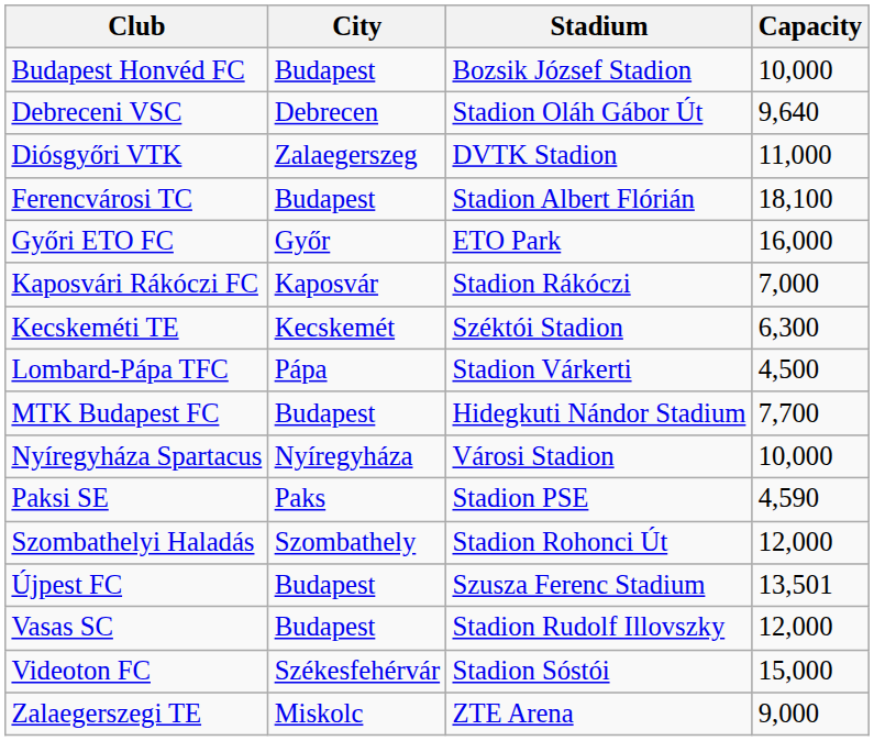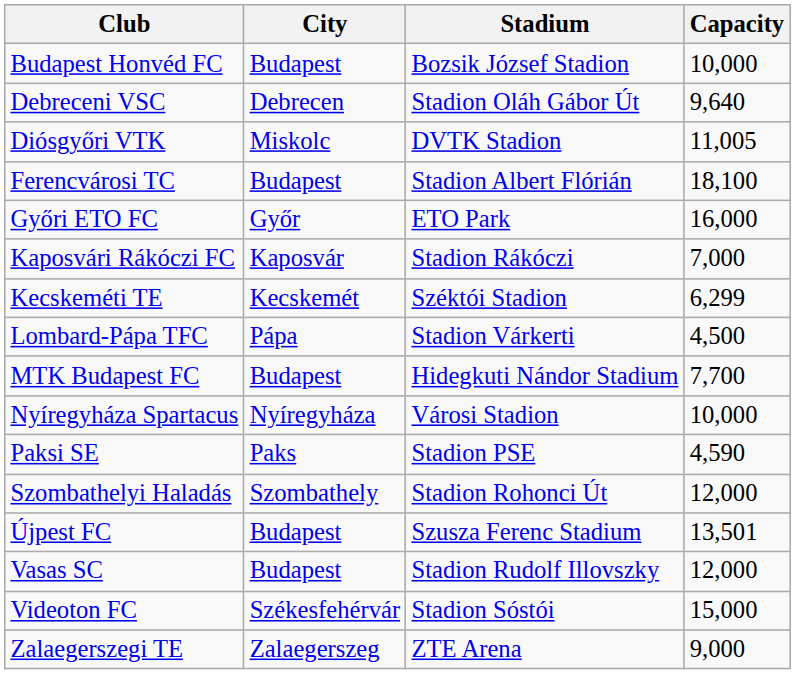 <table class="wikitable sortable">
 <tr>
 <th>Club</th>
 <th>City</th>
 <th>Stadium</th>
 <th>Capacity</th>
 </tr>
 <tr>
 <td><a href='#'>Budapest Honvéd FC</a></td>
 <td><a href='#'>Budapest</a></td>
 <td><a href='#'>Bozsik József Stadion</a></td>
 <td>10,000</td>
 </tr>
 <tr>
 <td><a href='#'>Debreceni VSC</a></td>
 <td><a href='#'>Debrecen</a></td>
 <td><a href='#'>Stadion Oláh Gábor Út</a></td>
 <td>9,640</td>
 </tr>
 <tr>
 <td><a href='#'>Diósgyőri VTK</a></td>
-<td><a href='#'>Zalaegerszeg</a></td>
+<td><a href='#'>Miskolc</a></td>
 <td><a href='#'>DVTK Stadion</a></td>
-<td>11,000</td>
+<td>11,005</td>
 </tr>
 <tr>
 <td><a href='#'>Ferencvárosi TC</a></td>
 <td><a href='#'>Budapest</a></td>
 <td><a href='#'>Stadion Albert Flórián</a></td>
 <td>18,100</td>
 </tr>
 <tr>
 <td><a href='#'>Győri ETO FC</a></td>
 <td><a href='#'>Győr</a></td>
 <td><a href='#'>ETO Park</a></td>
 <td>16,000</td>
 </tr>
 <tr>
 <td><a href='#'>Kaposvári Rákóczi FC</a></td>
 <td><a href='#'>Kaposvár</a></td>
 <td><a href='#'>Stadion Rákóczi</a></td>
 <td>7,000</td>
 </tr>
 <tr>
 <td><a href='#'>Kecskeméti TE</a></td>
 <td><a href='#'>Kecskemét</a></td>
 <td><a href='#'>Széktói Stadion</a></td>
-<td>6,300</td>
+<td>6,299</td>
 </tr>
 <tr>
 <td><a href='#'>Lombard-Pápa TFC</a></td>
 <td><a href='#'>Pápa</a></td>
 <td><a href='#'>Stadion Várkerti</a></td>
 <td>4,500</td>
 </tr>
 <tr>
 <td><a href='#'>MTK Budapest FC</a></td>
 <td><a href='#'>Budapest</a></td>
 <td><a href='#'>Hidegkuti Nándor Stadium</a></td>
 <td>7,700</td>
 </tr>
 <tr>
 <td><a href='#'>Nyíregyháza Spartacus</a></td>
 <td><a href='#'>Nyíregyháza</a></td>
 <td><a href='#'>Városi Stadion</a></td>
 <td>10,000</td>
 </tr>
 <tr>
 <td><a href='#'>Paksi SE</a></td>
 <td><a href='#'>Paks</a></td>
 <td><a href='#'>Stadion PSE</a></td>
 <td>4,590</td>
 </tr>
 <tr>
 <td><a href='#'>Szombathelyi Haladás</a></td>
 <td><a href='#'>Szombathely</a></td>
 <td><a href='#'>Stadion Rohonci Út</a></td>
 <td>12,000</td>
 </tr>
 <tr>
 <td><a href='#'>Újpest FC</a></td>
 <td><a href='#'>Budapest</a></td>
 <td><a href='#'>Szusza Ferenc Stadium</a></td>
 <td>13,501</td>
 </tr>
 <tr>
 <td><a href='#'>Vasas SC</a></td>
 <td><a href='#'>Budapest</a></td>
 <td><a href='#'>Stadion Rudolf Illovszky</a></td>
 <td>12,000</td>
 </tr>
 <tr>
 <td><a href='#'>Videoton FC</a></td>
 <td><a href='#'>Székesfehérvár</a></td>
 <td><a href='#'>Stadion Sóstói</a></td>
 <td>15,000</td>
 </tr>
 <tr>
 <td><a href='#'>Zalaegerszegi TE</a></td>
-<td><a href='#'>Miskolc</a></td>
+<td><a href='#'>Zalaegerszeg</a></td>
 <td><a href='#'>ZTE Arena</a></td>
 <td>9,000</td>
 </tr>
 </table>
